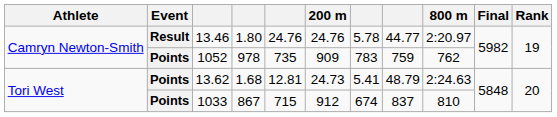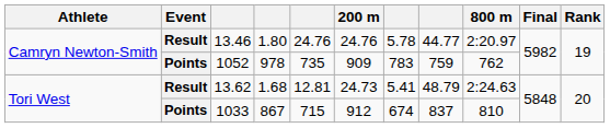 <table class=wikitable style=text-align:center;font-size:90%>
 <tr>
 <th>Athlete</th>
 <th>Event</th>
 <th></th>
 <th></th>
 <th></th>
 <th>200 m</th>
 <th></th>
 <th></th>
 <th>800 m</th>
 <th>Final</th>
 <th>Rank</th>
 </tr>
 <tr>
 <td rowspan=2 align=left><a href='#'>Camryn Newton-Smith</a></td>
 <th style=font-size:95%>Result</th>
 <td>13.46</td>
 <td>1.80</td>
 <td>24.76</td>
 <td>24.76</td>
 <td>5.78</td>
 <td>44.77</td>
 <td>2:20.97</td>
 <td rowspan=2>5982</td>
 <td rowspan=2>19</td>
 </tr>
 <tr>
 <th style=font-size:95%>Points</th>
 <td>1052</td>
 <td>978</td>
 <td>735</td>
 <td>909</td>
 <td>783</td>
 <td>759</td>
 <td>762</td>
 </tr>
 <tr>
 <td rowspan=2 align=left><a href='#'>Tori West</a></td>
-<th style=font-size:95%>Points</th>
+<th style=font-size:95%>Result</th>
 <td>13.62</td>
 <td>1.68</td>
 <td>12.81</td>
 <td>24.73</td>
 <td>5.41</td>
 <td>48.79</td>
 <td>2:24.63</td>
 <td rowspan=2>5848</td>
 <td rowspan=2>20</td>
 </tr>
 <tr>
 <th style=font-size:95%>Points</th>
 <td>1033</td>
 <td>867</td>
 <td>715</td>
 <td>912</td>
 <td>674</td>
 <td>837</td>
 <td>810</td>
 </tr>
 </table>
